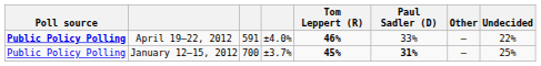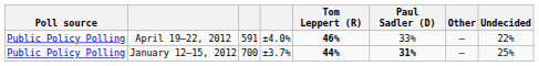 <table class="wikitable" style="text-align:center">
 <tr valign=bottom>
 <th>Poll source</th>
 <th></th>
 <th></th>
 <th></th>
 <th style="width:100px;">Tom<br>Leppert (R)</th>
 <th style="width:100px;">Paul<br>Sadler (D)</th>
 <th>Other</th>
 <th>Undecided</th>
 </tr>
 <tr>
-<td align=left><strong><a href='#'>Public Policy Polling</a></strong></td>
+<td align=left><a href='#'>Public Policy Polling</a></td>
 <td>April 19–22, 2012</td>
 <td>591</td>
 <td>±4.0%</td>
 <td><strong>46%</strong></td>
 <td>33%</td>
 <td>—</td>
 <td>22%</td>
 </tr>
 <tr>
 <td align=left><a href='#'>Public Policy Polling</a></td>
 <td>January 12–15, 2012</td>
 <td>700</td>
 <td>±3.7%</td>
-<td><strong>45%</strong></td>
+<td><strong>44%</strong></td>
 <td><strong>31%</strong></td>
 <td>—</td>
 <td>25%</td>
 </tr>
 </table>
